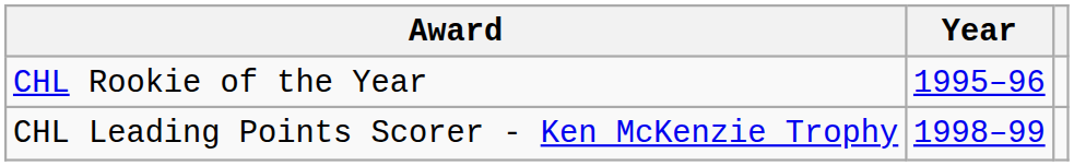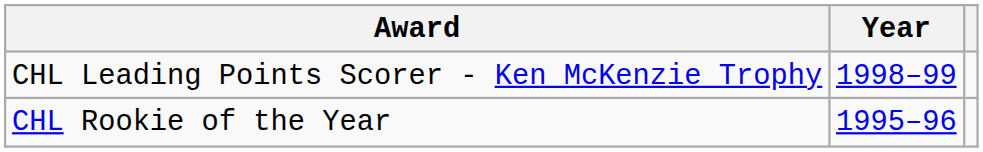 <table class="wikitable">
 <tr>
 <th>Award</th>
 <th>Year</th>
 <th></th>
 </tr>
 <tr>
+<td>CHL Leading Points Scorer - <a href='#'>Ken McKenzie Trophy</a></td>
+<td><a href='#'>1998–99</a></td>
+<td></td>
+</tr>
+<tr>
 <td><a href='#'>CHL</a> Rookie of the Year</td>
 <td><a href='#'>1995–96</a></td>
 <td></td>
 </tr>
-<tr>
-<td>CHL Leading Points Scorer - <a href='#'>Ken McKenzie Trophy</a></td>
-<td><a href='#'>1998–99</a></td>
-<td></td>
-</tr>
 </table>
